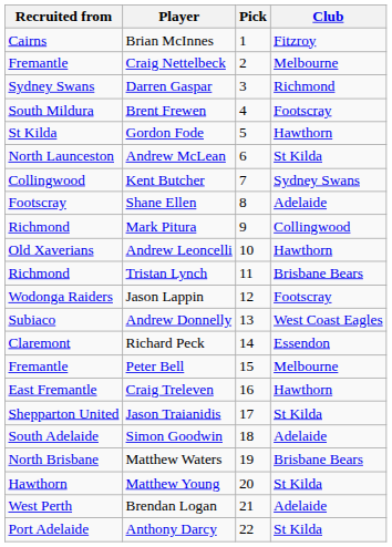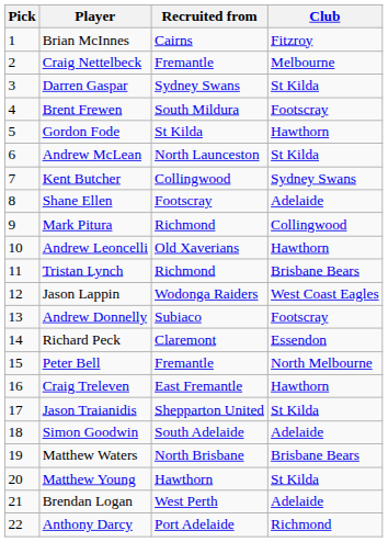 <table class="wikitable sortable">
 <tr>
+<th>Pick</th>
+<th>Player</th>
 <th>Recruited from</th>
-<th>Player</th>
-<th>Pick</th>
 <th><a href='#'>Club</a></th>
 </tr>
 <tr>
+<td>1</td>
+<td>Brian McInnes</td>
 <td><a href='#'>Cairns</a></td>
-<td>Brian McInnes</td>
-<td>1</td>
 <td><a href='#'>Fitzroy</a></td>
 </tr>
 <tr>
+<td>2</td>
+<td><a href='#'>Craig Nettelbeck</a></td>
 <td><a href='#'>Fremantle</a></td>
-<td><a href='#'>Craig Nettelbeck</a></td>
-<td>2</td>
 <td><a href='#'>Melbourne</a></td>
 </tr>
 <tr>
+<td>3</td>
+<td><a href='#'>Darren Gaspar</a></td>
 <td><a href='#'>Sydney Swans</a></td>
-<td><a href='#'>Darren Gaspar</a></td>
-<td>3</td>
-<td><a href='#'>Richmond</a></td>
+<td><a href='#'>St Kilda</a></td>
 </tr>
 <tr>
+<td>4</td>
+<td><a href='#'>Brent Frewen</a></td>
 <td><a href='#'>South Mildura</a></td>
-<td><a href='#'>Brent Frewen</a></td>
-<td>4</td>
 <td><a href='#'>Footscray</a></td>
 </tr>
 <tr>
+<td>5</td>
+<td><a href='#'>Gordon Fode</a></td>
 <td><a href='#'>St Kilda</a></td>
-<td><a href='#'>Gordon Fode</a></td>
-<td>5</td>
 <td><a href='#'>Hawthorn</a></td>
 </tr>
 <tr>
+<td>6</td>
+<td><a href='#'>Andrew McLean</a></td>
 <td><a href='#'>North Launceston</a></td>
-<td><a href='#'>Andrew McLean</a></td>
-<td>6</td>
 <td><a href='#'>St Kilda</a></td>
 </tr>
 <tr>
+<td>7</td>
+<td><a href='#'>Kent Butcher</a></td>
 <td><a href='#'>Collingwood</a></td>
-<td><a href='#'>Kent Butcher</a></td>
-<td>7</td>
 <td><a href='#'>Sydney Swans</a></td>
 </tr>
 <tr>
+<td>8</td>
+<td><a href='#'>Shane Ellen</a></td>
 <td><a href='#'>Footscray</a></td>
-<td><a href='#'>Shane Ellen</a></td>
-<td>8</td>
 <td><a href='#'>Adelaide</a></td>
 </tr>
 <tr>
+<td>9</td>
+<td><a href='#'>Mark Pitura</a></td>
 <td><a href='#'>Richmond</a></td>
-<td><a href='#'>Mark Pitura</a></td>
-<td>9</td>
 <td><a href='#'>Collingwood</a></td>
 </tr>
 <tr>
+<td>10</td>
+<td><a href='#'>Andrew Leoncelli</a></td>
 <td><a href='#'>Old Xaverians</a></td>
-<td><a href='#'>Andrew Leoncelli</a></td>
-<td>10</td>
 <td><a href='#'>Hawthorn</a></td>
 </tr>
 <tr>
+<td>11</td>
+<td><a href='#'>Tristan Lynch</a></td>
 <td><a href='#'>Richmond</a></td>
-<td><a href='#'>Tristan Lynch</a></td>
-<td>11</td>
 <td><a href='#'>Brisbane Bears</a></td>
 </tr>
 <tr>
+<td>12</td>
+<td>Jason Lappin</td>
 <td><a href='#'>Wodonga Raiders</a></td>
-<td>Jason Lappin</td>
-<td>12</td>
+<td><a href='#'>West Coast Eagles</a></td>
+</tr>
+<tr>
+<td>13</td>
+<td><a href='#'>Andrew Donnelly</a></td>
+<td><a href='#'>Subiaco</a></td>
 <td><a href='#'>Footscray</a></td>
 </tr>
 <tr>
-<td><a href='#'>Subiaco</a></td>
-<td><a href='#'>Andrew Donnelly</a></td>
-<td>13</td>
-<td><a href='#'>West Coast Eagles</a></td>
-</tr>
-<tr>
+<td>14</td>
+<td>Richard Peck</td>
 <td><a href='#'>Claremont</a></td>
-<td>Richard Peck</td>
-<td>14</td>
 <td><a href='#'>Essendon</a></td>
 </tr>
 <tr>
+<td>15</td>
+<td><a href='#'>Peter Bell</a></td>
 <td><a href='#'>Fremantle</a></td>
-<td><a href='#'>Peter Bell</a></td>
-<td>15</td>
-<td><a href='#'>Melbourne</a></td>
+<td><a href='#'>North Melbourne</a></td>
 </tr>
 <tr>
+<td>16</td>
+<td><a href='#'>Craig Treleven</a></td>
 <td><a href='#'>East Fremantle</a></td>
-<td><a href='#'>Craig Treleven</a></td>
-<td>16</td>
 <td><a href='#'>Hawthorn</a></td>
 </tr>
 <tr>
+<td>17</td>
+<td><a href='#'>Jason Traianidis</a></td>
 <td><a href='#'>Shepparton United</a></td>
-<td><a href='#'>Jason Traianidis</a></td>
-<td>17</td>
 <td><a href='#'>St Kilda</a></td>
 </tr>
 <tr>
+<td>18</td>
+<td><a href='#'>Simon Goodwin</a></td>
 <td><a href='#'>South Adelaide</a></td>
-<td><a href='#'>Simon Goodwin</a></td>
-<td>18</td>
 <td><a href='#'>Adelaide</a></td>
 </tr>
 <tr>
+<td>19</td>
+<td>Matthew Waters</td>
 <td><a href='#'>North Brisbane</a></td>
-<td>Matthew Waters</td>
-<td>19</td>
 <td><a href='#'>Brisbane Bears</a></td>
 </tr>
 <tr>
+<td>20</td>
+<td><a href='#'>Matthew Young</a></td>
 <td><a href='#'>Hawthorn</a></td>
-<td><a href='#'>Matthew Young</a></td>
-<td>20</td>
 <td><a href='#'>St Kilda</a></td>
 </tr>
 <tr>
+<td>21</td>
+<td>Brendan Logan</td>
 <td><a href='#'>West Perth</a></td>
-<td>Brendan Logan</td>
-<td>21</td>
 <td><a href='#'>Adelaide</a></td>
 </tr>
 <tr>
+<td>22</td>
+<td><a href='#'>Anthony Darcy</a></td>
 <td><a href='#'>Port Adelaide</a></td>
-<td><a href='#'>Anthony Darcy</a></td>
-<td>22</td>
-<td><a href='#'>St Kilda</a></td>
+<td><a href='#'>Richmond</a></td>
 </tr>
 </table>
